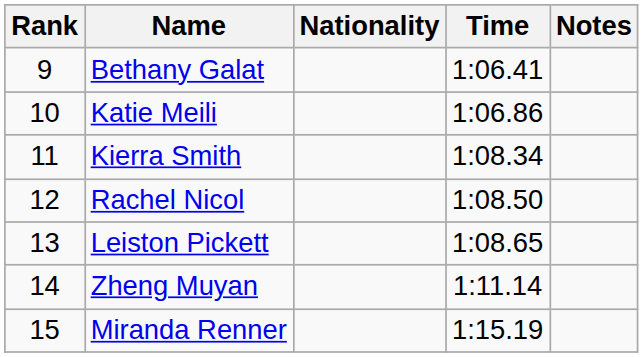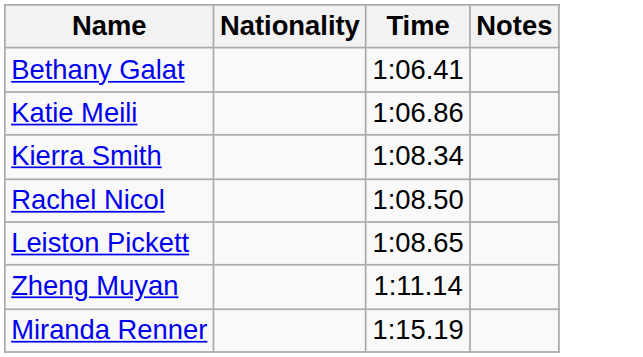 <table class="wikitable sortable" style="text-align:center">
 <tr>
-<th>Rank</th>
 <th>Name</th>
 <th>Nationality</th>
 <th>Time</th>
 <th>Notes</th>
 </tr>
 <tr>
-<td>9</td>
 <td align=left><a href='#'>Bethany Galat</a></td>
 <td align=left></td>
 <td>1:06.41</td>
 <td></td>
 </tr>
 <tr>
-<td>10</td>
 <td align=left><a href='#'>Katie Meili</a></td>
 <td align=left></td>
 <td>1:06.86</td>
 <td></td>
 </tr>
 <tr>
-<td>11</td>
 <td align=left><a href='#'>Kierra Smith</a></td>
 <td align=left></td>
 <td>1:08.34</td>
 <td></td>
 </tr>
 <tr>
-<td>12</td>
 <td align=left><a href='#'>Rachel Nicol</a></td>
 <td align=left></td>
 <td>1:08.50</td>
 <td></td>
 </tr>
 <tr>
-<td>13</td>
 <td align=left><a href='#'>Leiston Pickett</a></td>
 <td align=left></td>
 <td>1:08.65</td>
 <td></td>
 </tr>
 <tr>
-<td>14</td>
 <td align=left><a href='#'>Zheng Muyan</a></td>
 <td align=left></td>
 <td>1:11.14</td>
 <td></td>
 </tr>
 <tr>
-<td>15</td>
 <td align=left><a href='#'>Miranda Renner</a></td>
 <td align=left></td>
 <td>1:15.19</td>
 <td></td>
 </tr>
 </table>
